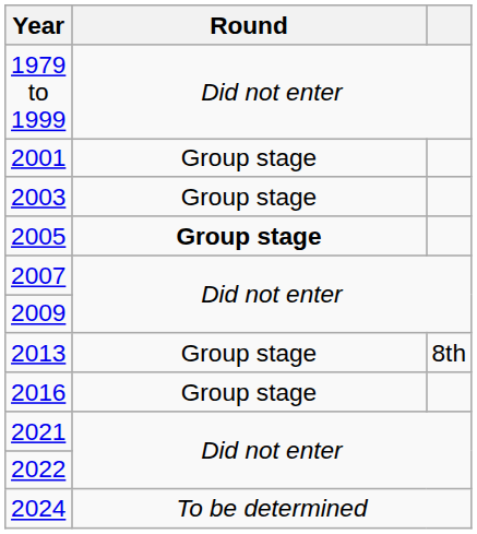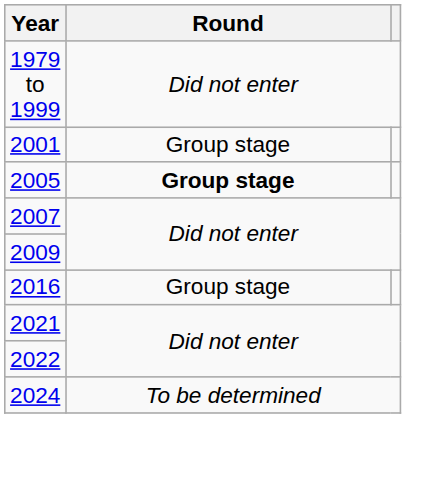 <table class="wikitable" style="text-align: center; font-size:90%">
 <tr>
 <th>Year</th>
 <th style="width:200px">Round</th>
 <th></th>
 </tr>
 <tr>
 <td><a href='#'>1979</a><br>to<br><a href='#'>1999</a></td>
 <td colspan="2"><em>Did not enter</em></td>
 </tr>
 <tr>
 <td><a href='#'>2001</a></td>
 <td>Group stage</td>
 <td></td>
 </tr>
 <tr>
-<td><a href='#'>2003</a></td>
-<td>Group stage</td>
-<td></td>
-</tr>
-<tr>
 <td><a href='#'>2005</a></td>
 <td><strong>Group stage</strong></td>
 <td></td>
 </tr>
 <tr>
 <td><a href='#'>2007</a></td>
 <td colspan="2" rowspan="2"><em>Did not enter</em></td>
 </tr>
 <tr>
 <td><a href='#'>2009</a></td>
-</tr>
-<tr>
-<td><a href='#'>2013</a></td>
-<td>Group stage</td>
-<td>8th</td>
 </tr>
 <tr>
 <td><a href='#'>2016</a></td>
 <td>Group stage</td>
 <td></td>
 </tr>
 <tr>
 <td><a href='#'>2021</a></td>
 <td colspan="2" rowspan="2"><em>Did not enter</em></td>
 </tr>
 <tr>
 <td><a href='#'>2022</a></td>
 </tr>
 <tr>
 <td><a href='#'>2024</a></td>
 <td colspan="2"><em>To be determined</em></td>
 </tr>
 </table>
